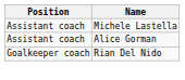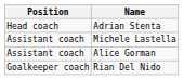 <table class="wikitable">
 <tr>
 <th>Position</th>
 <th>Name</th>
+</tr>
+<tr>
+<td>Head coach</td>
+<td>Adrian Stenta</td>
 </tr>
 <tr>
 <td>Assistant coach</td>
 <td>Michele Lastella</td>
 </tr>
 <tr>
 <td>Assistant coach</td>
 <td>Alice Gorman</td>
 </tr>
 <tr>
 <td>Goalkeeper coach</td>
 <td>Rian Del Nido</td>
 </tr>
 </table>
